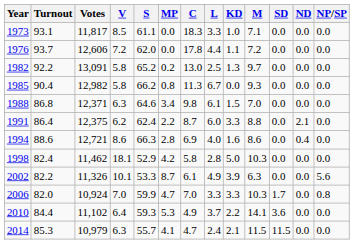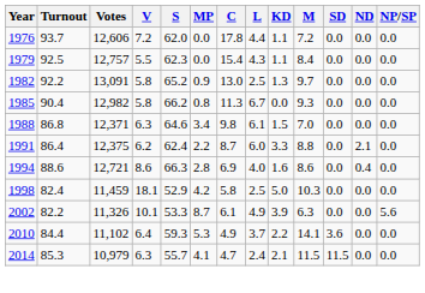 <table class="wikitable sortable" style="font-size: 95%;">
 <tr>
 <th>Year</th>
 <th>Turnout</th>
 <th>Votes</th>
 <th><a href='#'>V</a></th>
 <th><a href='#'>S</a></th>
 <th><a href='#'>MP</a></th>
 <th><a href='#'>C</a></th>
 <th><a href='#'>L</a></th>
 <th><a href='#'>KD</a></th>
 <th><a href='#'>M</a></th>
 <th><a href='#'>SD</a></th>
 <th><a href='#'>ND</a></th>
 <th><a href='#'>NP</a>/<a href='#'>SP</a></th>
 </tr>
 <tr>
-<td><a href='#'>1973</a></td>
-<td>93.1</td>
-<td>11,817</td>
-<td>8.5</td>
-<td>61.1</td>
-<td>0.0</td>
-<td>18.3</td>
-<td>3.3</td>
-<td>1.0</td>
-<td>7.1</td>
-<td>0.0</td>
-<td>0.0</td>
-<td>0.0</td>
-</tr>
-<tr>
 <td><a href='#'>1976</a></td>
 <td>93.7</td>
 <td>12,606</td>
 <td>7.2</td>
 <td>62.0</td>
 <td>0.0</td>
 <td>17.8</td>
 <td>4.4</td>
 <td>1.1</td>
 <td>7.2</td>
 <td>0.0</td>
 <td>0.0</td>
 <td>0.0</td>
 </tr>
 <tr>
+<td><a href='#'>1979</a></td>
+<td>92.5</td>
+<td>12,757</td>
+<td>5.5</td>
+<td>62.3</td>
+<td>0.0</td>
+<td>15.4</td>
+<td>4.3</td>
+<td>1.1</td>
+<td>8.4</td>
+<td>0.0</td>
+<td>0.0</td>
+<td>0.0</td>
+</tr>
+<tr>
 <td><a href='#'>1982</a></td>
 <td>92.2</td>
 <td>13,091</td>
 <td>5.8</td>
 <td>65.2</td>
-<td>0.2</td>
+<td>0.9</td>
 <td>13.0</td>
 <td>2.5</td>
 <td>1.3</td>
 <td>9.7</td>
 <td>0.0</td>
 <td>0.0</td>
 <td>0.0</td>
 </tr>
 <tr>
 <td><a href='#'>1985</a></td>
 <td>90.4</td>
 <td>12,982</td>
 <td>5.8</td>
 <td>66.2</td>
 <td>0.8</td>
 <td>11.3</td>
 <td>6.7</td>
 <td>0.0</td>
 <td>9.3</td>
 <td>0.0</td>
 <td>0.0</td>
 <td>0.0</td>
 </tr>
 <tr>
 <td><a href='#'>1988</a></td>
 <td>86.8</td>
 <td>12,371</td>
 <td>6.3</td>
 <td>64.6</td>
 <td>3.4</td>
 <td>9.8</td>
 <td>6.1</td>
 <td>1.5</td>
 <td>7.0</td>
 <td>0.0</td>
 <td>0.0</td>
 <td>0.0</td>
 </tr>
 <tr>
 <td><a href='#'>1991</a></td>
 <td>86.4</td>
 <td>12,375</td>
 <td>6.2</td>
 <td>62.4</td>
 <td>2.2</td>
 <td>8.7</td>
 <td>6.0</td>
 <td>3.3</td>
 <td>8.8</td>
 <td>0.0</td>
 <td>2.1</td>
 <td>0.0</td>
 </tr>
 <tr>
 <td><a href='#'>1994</a></td>
 <td>88.6</td>
 <td>12,721</td>
 <td>8.6</td>
 <td>66.3</td>
 <td>2.8</td>
 <td>6.9</td>
 <td>4.0</td>
 <td>1.6</td>
 <td>8.6</td>
 <td>0.0</td>
 <td>0.4</td>
 <td>0.0</td>
 </tr>
 <tr>
 <td><a href='#'>1998</a></td>
 <td>82.4</td>
-<td>11,462</td>
+<td>11,459</td>
 <td>18.1</td>
 <td>52.9</td>
 <td>4.2</td>
 <td>5.8</td>
-<td>2.8</td>
+<td>2.5</td>
 <td>5.0</td>
 <td>10.3</td>
 <td>0.0</td>
 <td>0.0</td>
 <td>0.0</td>
 </tr>
 <tr>
 <td><a href='#'>2002</a></td>
 <td>82.2</td>
 <td>11,326</td>
 <td>10.1</td>
 <td>53.3</td>
 <td>8.7</td>
 <td>6.1</td>
 <td>4.9</td>
 <td>3.9</td>
 <td>6.3</td>
 <td>0.0</td>
 <td>0.0</td>
 <td>5.6</td>
-</tr>
-<tr>
-<td><a href='#'>2006</a></td>
-<td>82.0</td>
-<td>10,924</td>
-<td>7.0</td>
-<td>59.9</td>
-<td>4.7</td>
-<td>7.0</td>
-<td>3.3</td>
-<td>3.3</td>
-<td>10.3</td>
-<td>1.7</td>
-<td>0.0</td>
-<td>0.8</td>
 </tr>
 <tr>
 <td><a href='#'>2010</a></td>
 <td>84.4</td>
 <td>11,102</td>
 <td>6.4</td>
 <td>59.3</td>
 <td>5.3</td>
 <td>4.9</td>
 <td>3.7</td>
 <td>2.2</td>
 <td>14.1</td>
 <td>3.6</td>
 <td>0.0</td>
 <td>0.0</td>
 </tr>
 <tr>
 <td><a href='#'>2014</a></td>
 <td>85.3</td>
 <td>10,979</td>
 <td>6.3</td>
 <td>55.7</td>
 <td>4.1</td>
 <td>4.7</td>
 <td>2.4</td>
 <td>2.1</td>
 <td>11.5</td>
 <td>11.5</td>
 <td>0.0</td>
 <td>0.0</td>
 </tr>
 </table>
